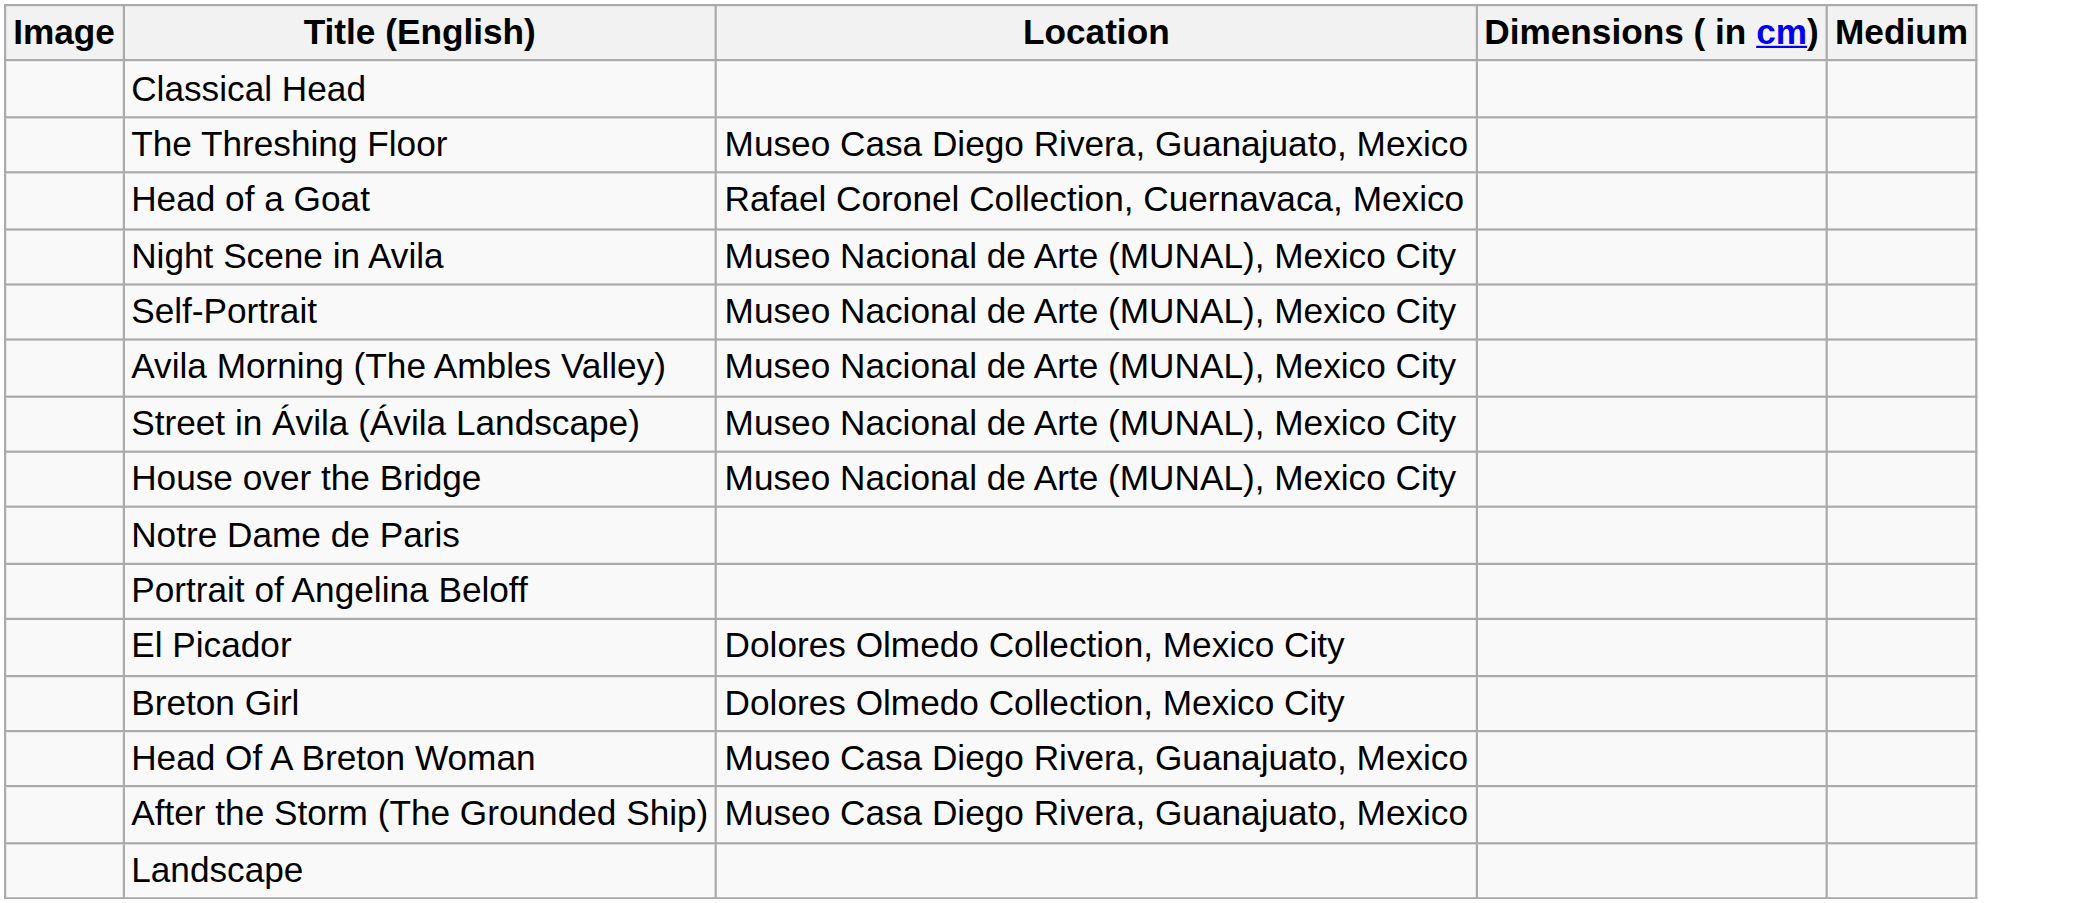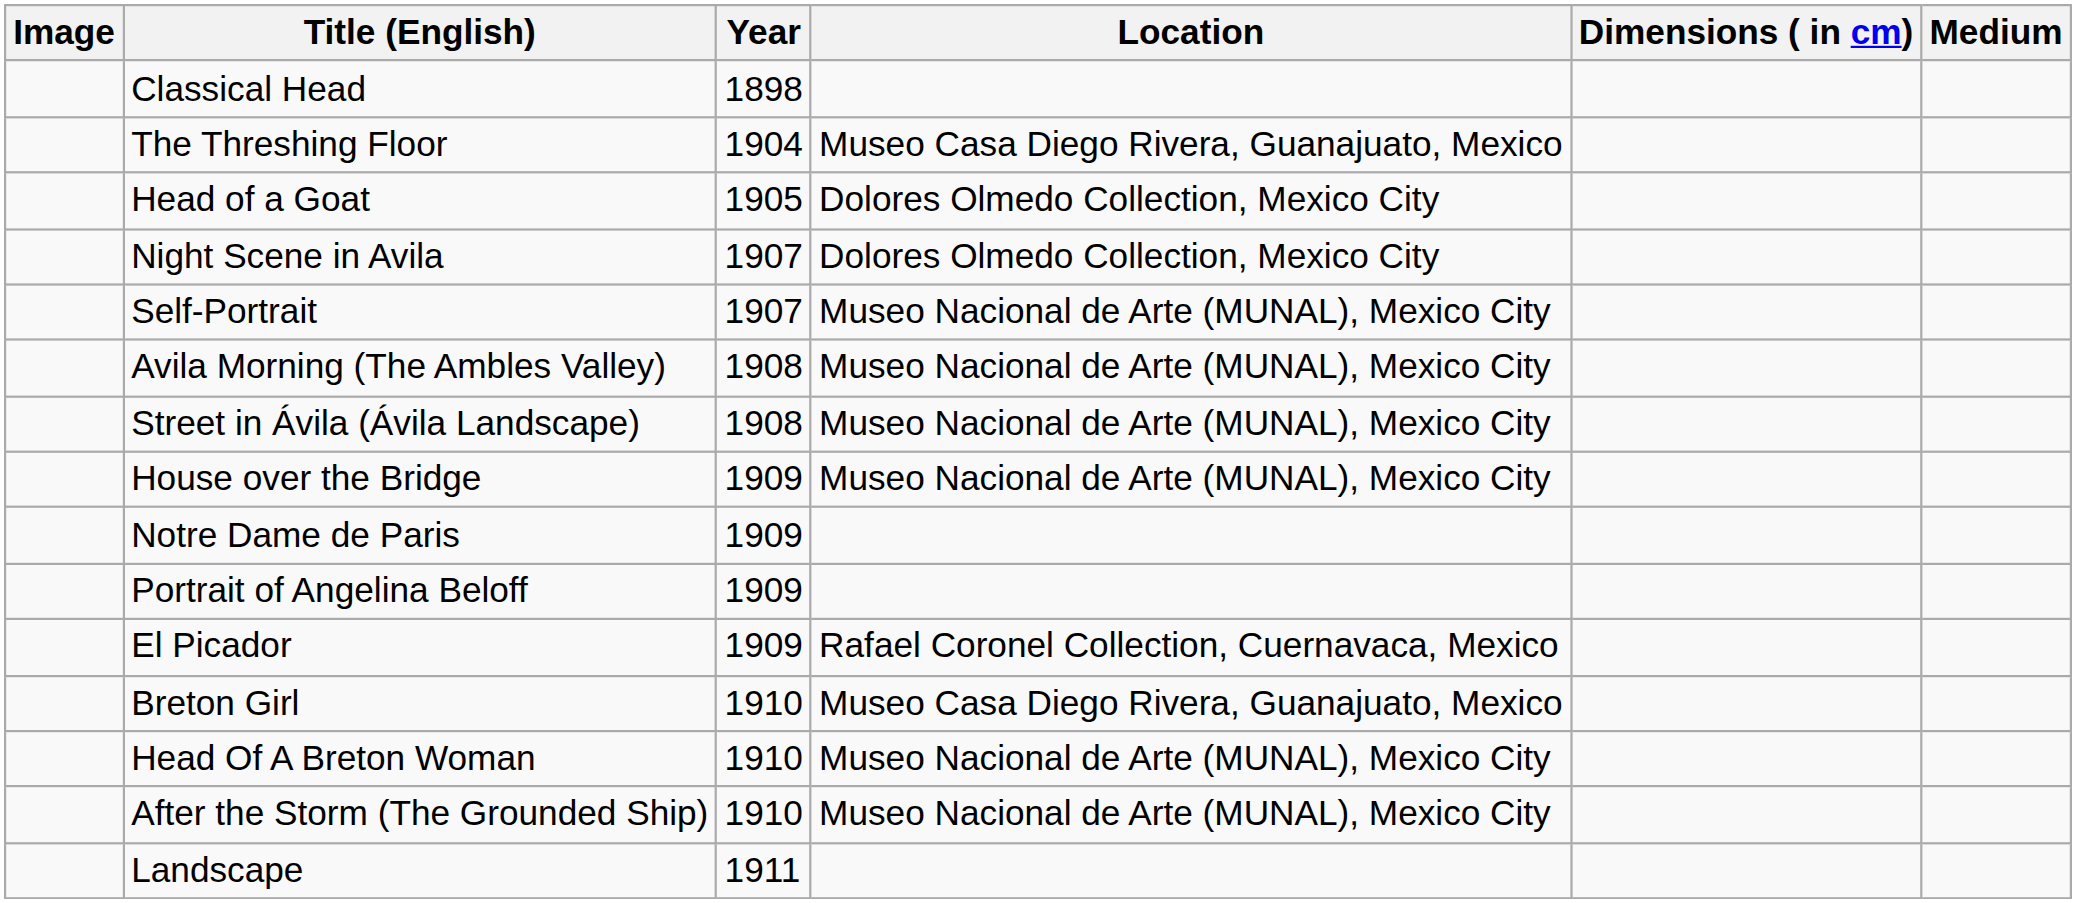 <table class="wikitable sortable">
 <tr>
 <th>Image</th>
 <th>Title (English)</th>
+<th>Year</th>
 <th>Location</th>
 <th>Dimensions ( in <a href='#'>cm</a>)</th>
 <th>Medium</th>
 </tr>
 <tr>
 <td></td>
 <td>Classical Head</td>
+<td>1898</td>
 <td></td>
 <td></td>
 <td></td>
 </tr>
 <tr>
 <td></td>
 <td>The Threshing Floor</td>
+<td>1904</td>
 <td>Museo Casa Diego Rivera, Guanajuato, Mexico</td>
 <td></td>
 <td></td>
 </tr>
 <tr>
 <td></td>
 <td>Head of a Goat</td>
-<td>Rafael Coronel Collection, Cuernavaca, Mexico</td>
+<td>1905</td>
+<td>Dolores Olmedo Collection, Mexico City</td>
 <td></td>
 <td></td>
 </tr>
 <tr>
 <td></td>
 <td>Night Scene in Avila</td>
-<td>Museo Nacional de Arte (MUNAL), Mexico City</td>
+<td>1907</td>
+<td>Dolores Olmedo Collection, Mexico City</td>
 <td></td>
 <td></td>
 </tr>
 <tr>
 <td></td>
 <td>Self-Portrait</td>
+<td>1907</td>
 <td>Museo Nacional de Arte (MUNAL), Mexico City</td>
 <td></td>
 <td></td>
 </tr>
 <tr>
 <td></td>
 <td>Avila Morning (The Ambles Valley)</td>
+<td>1908</td>
 <td>Museo Nacional de Arte (MUNAL), Mexico City</td>
 <td></td>
 <td></td>
 </tr>
 <tr>
 <td></td>
 <td>Street in Ávila (Ávila Landscape)</td>
+<td>1908</td>
 <td>Museo Nacional de Arte (MUNAL), Mexico City</td>
 <td></td>
 <td></td>
 </tr>
 <tr>
 <td></td>
 <td>House over the Bridge</td>
+<td>1909</td>
 <td>Museo Nacional de Arte (MUNAL), Mexico City</td>
 <td></td>
 <td></td>
 </tr>
 <tr>
 <td></td>
 <td>Notre Dame de Paris</td>
+<td>1909</td>
 <td></td>
 <td></td>
 <td></td>
 </tr>
 <tr>
 <td></td>
 <td>Portrait of Angelina Beloff</td>
+<td>1909</td>
 <td></td>
 <td></td>
 <td></td>
 </tr>
 <tr>
 <td></td>
 <td>El Picador</td>
-<td>Dolores Olmedo Collection, Mexico City</td>
+<td>1909</td>
+<td>Rafael Coronel Collection, Cuernavaca, Mexico</td>
 <td></td>
 <td></td>
 </tr>
 <tr>
 <td></td>
 <td>Breton Girl</td>
-<td>Dolores Olmedo Collection, Mexico City</td>
+<td>1910</td>
+<td>Museo Casa Diego Rivera, Guanajuato, Mexico</td>
 <td></td>
 <td></td>
 </tr>
 <tr>
 <td></td>
 <td>Head Of A Breton Woman</td>
-<td>Museo Casa Diego Rivera, Guanajuato, Mexico</td>
+<td>1910</td>
+<td>Museo Nacional de Arte (MUNAL), Mexico City</td>
 <td></td>
 <td></td>
 </tr>
 <tr>
 <td></td>
 <td>After the Storm (The Grounded Ship)</td>
-<td>Museo Casa Diego Rivera, Guanajuato, Mexico</td>
+<td>1910</td>
+<td>Museo Nacional de Arte (MUNAL), Mexico City</td>
 <td></td>
 <td></td>
 </tr>
 <tr>
 <td></td>
 <td>Landscape</td>
+<td>1911</td>
 <td></td>
 <td></td>
 <td></td>
 </tr>
 </table>
